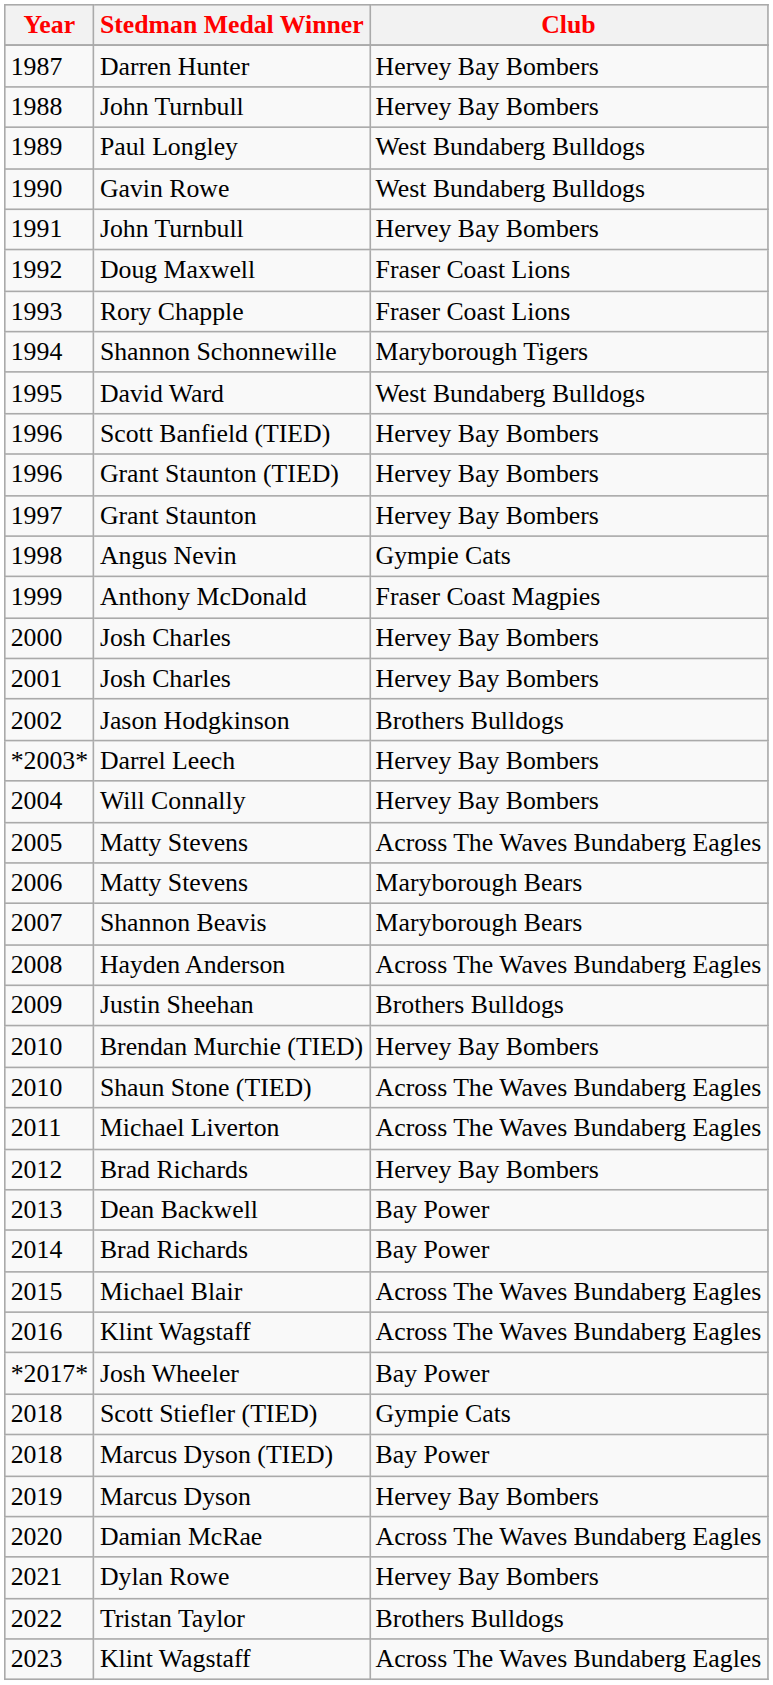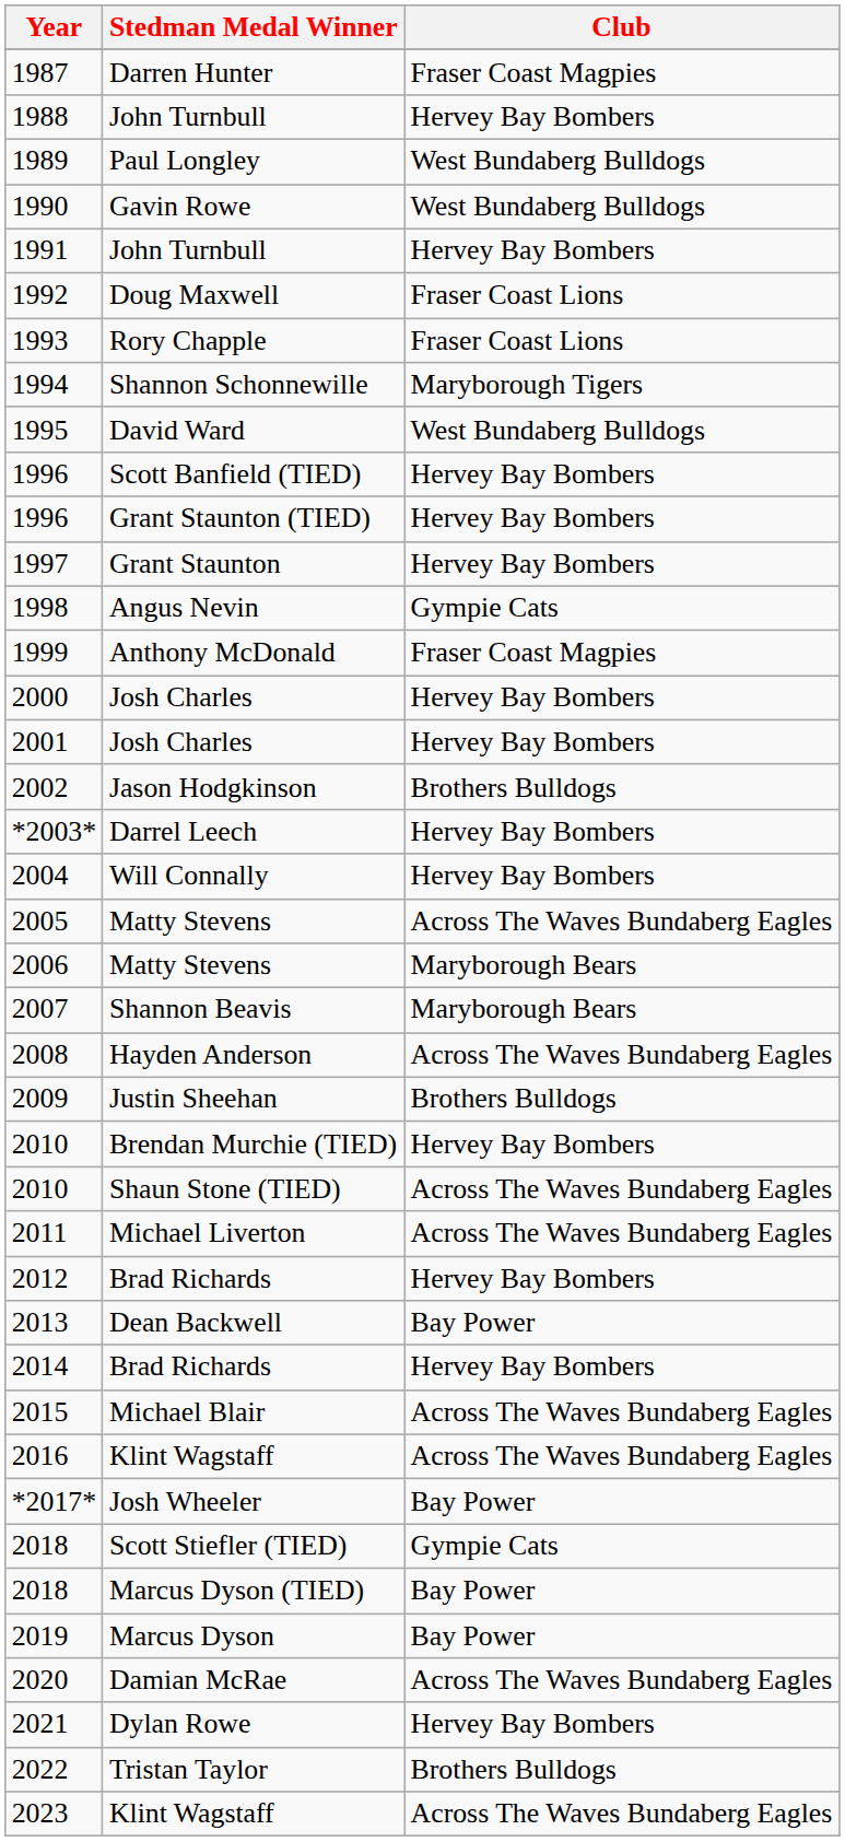 <table class="wikitable sortable">
 <tr>
 <th style = "color:red">Year</th>
 <th style = "color:red">Stedman Medal Winner</th>
 <th style = "color:red">Club</th>
 </tr>
 <tr>
 </tr>
 <tr>
 </tr>
 <tr>
 <td>1987</td>
 <td>Darren Hunter</td>
-<td>Hervey Bay Bombers</td>
+<td>Fraser Coast Magpies</td>
 </tr>
 <tr>
 <td>1988</td>
 <td>John Turnbull</td>
 <td>Hervey Bay Bombers</td>
 </tr>
 <tr>
 <td>1989</td>
 <td>Paul Longley</td>
 <td>West Bundaberg Bulldogs</td>
 </tr>
 <tr>
 <td>1990</td>
 <td>Gavin Rowe</td>
 <td>West Bundaberg Bulldogs</td>
 </tr>
 <tr>
 <td>1991</td>
 <td>John Turnbull</td>
 <td>Hervey Bay Bombers</td>
 </tr>
 <tr>
 <td>1992</td>
 <td>Doug Maxwell</td>
 <td>Fraser Coast Lions</td>
 </tr>
 <tr>
 <td>1993</td>
 <td>Rory Chapple</td>
 <td>Fraser Coast Lions</td>
 </tr>
 <tr>
 <td>1994</td>
 <td>Shannon Schonnewille</td>
 <td>Maryborough Tigers</td>
 </tr>
 <tr>
 <td>1995</td>
 <td>David Ward</td>
 <td>West Bundaberg Bulldogs</td>
 </tr>
 <tr>
 <td>1996</td>
 <td>Scott Banfield (TIED)</td>
 <td>Hervey Bay Bombers</td>
 </tr>
 <tr>
 <td>1996</td>
 <td>Grant Staunton (TIED)</td>
 <td>Hervey Bay Bombers</td>
 </tr>
 <tr>
 <td>1997</td>
 <td>Grant Staunton</td>
 <td>Hervey Bay Bombers</td>
 </tr>
 <tr>
 <td>1998</td>
 <td>Angus Nevin</td>
 <td>Gympie Cats</td>
 </tr>
 <tr>
 <td>1999</td>
 <td>Anthony McDonald</td>
 <td>Fraser Coast Magpies</td>
 </tr>
 <tr>
 <td>2000</td>
 <td>Josh Charles</td>
 <td>Hervey Bay Bombers</td>
 </tr>
 <tr>
 <td>2001</td>
 <td>Josh Charles</td>
 <td>Hervey Bay Bombers</td>
 </tr>
 <tr>
 <td>2002</td>
 <td>Jason Hodgkinson</td>
 <td>Brothers Bulldogs</td>
 </tr>
 <tr>
 <td>*2003*</td>
 <td>Darrel Leech</td>
 <td>Hervey Bay Bombers</td>
 </tr>
 <tr>
 <td>2004</td>
 <td>Will Connally</td>
 <td>Hervey Bay Bombers</td>
 </tr>
 <tr>
 <td>2005</td>
 <td>Matty Stevens</td>
 <td>Across The Waves Bundaberg Eagles</td>
 </tr>
 <tr>
 <td>2006</td>
 <td>Matty Stevens</td>
 <td>Maryborough Bears</td>
 </tr>
 <tr>
 <td>2007</td>
 <td>Shannon Beavis</td>
 <td>Maryborough Bears</td>
 </tr>
 <tr>
 <td>2008</td>
 <td>Hayden Anderson</td>
 <td>Across The Waves Bundaberg Eagles</td>
 </tr>
 <tr>
 <td>2009</td>
 <td>Justin Sheehan</td>
 <td>Brothers Bulldogs</td>
 </tr>
 <tr>
 <td>2010</td>
 <td>Brendan Murchie (TIED)</td>
 <td>Hervey Bay Bombers</td>
 </tr>
 <tr>
 <td>2010</td>
 <td>Shaun Stone (TIED)</td>
 <td>Across The Waves Bundaberg Eagles</td>
 </tr>
 <tr>
 <td>2011</td>
 <td>Michael Liverton</td>
 <td>Across The Waves Bundaberg Eagles</td>
 </tr>
 <tr>
 <td>2012</td>
 <td>Brad Richards</td>
 <td>Hervey Bay Bombers</td>
 </tr>
 <tr>
 <td>2013</td>
 <td>Dean Backwell</td>
 <td>Bay Power</td>
 </tr>
 <tr>
 <td>2014</td>
 <td>Brad Richards</td>
-<td>Bay Power</td>
+<td>Hervey Bay Bombers</td>
 </tr>
 <tr>
 <td>2015</td>
 <td>Michael Blair</td>
 <td>Across The Waves Bundaberg Eagles</td>
 </tr>
 <tr>
 <td>2016</td>
 <td>Klint Wagstaff</td>
 <td>Across The Waves Bundaberg Eagles</td>
 </tr>
 <tr>
 <td>*2017*</td>
 <td>Josh Wheeler</td>
 <td>Bay Power</td>
 </tr>
 <tr>
 <td>2018</td>
 <td>Scott Stiefler (TIED)</td>
 <td>Gympie Cats</td>
 </tr>
 <tr>
 <td>2018</td>
 <td>Marcus Dyson (TIED)</td>
 <td>Bay Power</td>
 </tr>
 <tr>
 <td>2019</td>
 <td>Marcus Dyson</td>
-<td>Hervey Bay Bombers</td>
+<td>Bay Power</td>
 </tr>
 <tr>
 <td>2020</td>
 <td>Damian McRae</td>
 <td>Across The Waves Bundaberg Eagles</td>
 </tr>
 <tr>
 <td>2021</td>
 <td>Dylan Rowe</td>
 <td>Hervey Bay Bombers</td>
 </tr>
 <tr>
 <td>2022</td>
 <td>Tristan Taylor</td>
 <td>Brothers Bulldogs</td>
 </tr>
 <tr>
 <td>2023</td>
 <td>Klint Wagstaff</td>
 <td>Across The Waves Bundaberg Eagles</td>
 </tr>
 </table>
